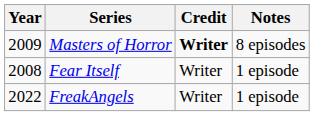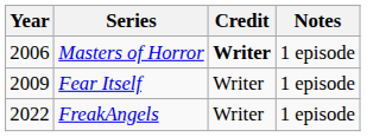 <table class="wikitable">
 <tr>
 <th>Year</th>
 <th>Series</th>
 <th>Credit</th>
 <th>Notes</th>
 </tr>
 <tr>
-<td>2009</td>
+<td>2006</td>
 <td><em><a href='#'>Masters of Horror</a></em></td>
 <td><strong>Writer</strong></td>
-<td>8 episodes</td>
+<td>1 episode</td>
 </tr>
 <tr>
-<td>2008</td>
+<td>2009</td>
 <td><em><a href='#'>Fear Itself</a></em></td>
 <td>Writer</td>
 <td>1 episode</td>
 </tr>
 <tr>
 <td>2022</td>
 <td><em><a href='#'>FreakAngels</a></em></td>
 <td>Writer</td>
 <td>1 episode</td>
 </tr>
 </table>
